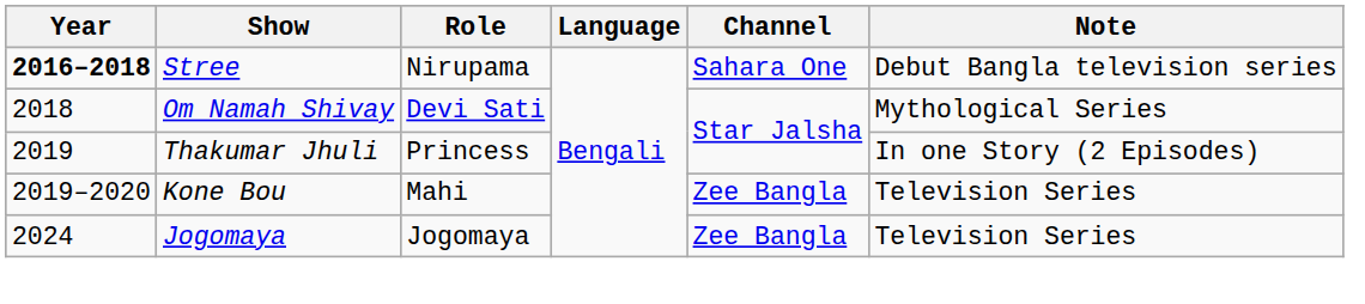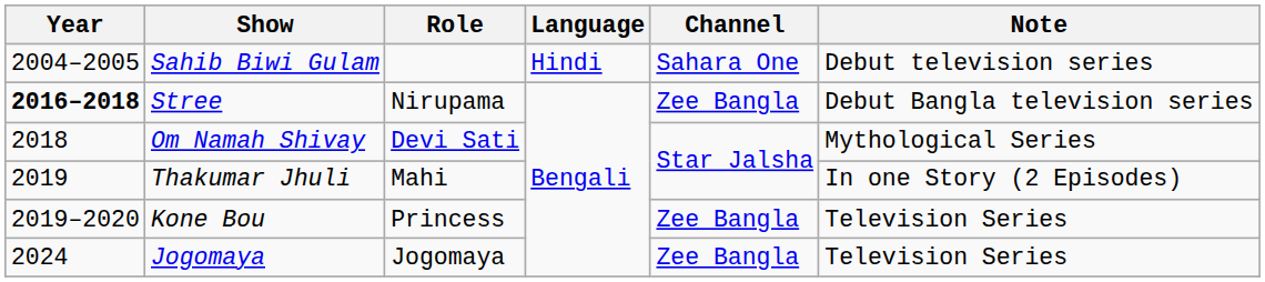 <table class="wikitable sortable">
 <tr>
 <th>Year</th>
 <th>Show</th>
 <th>Role</th>
 <th>Language</th>
 <th>Channel</th>
 <th>Note</th>
 </tr>
 <tr>
+<td>2004–2005</td>
+<td><em><a href='#'>Sahib Biwi Gulam</a></em></td>
+<td></td>
+<td><a href='#'>Hindi</a></td>
+<td><a href='#'>Sahara One</a></td>
+<td>Debut television series</td>
+</tr>
+<tr>
 <td><strong>2016–2018</strong></td>
 <td><em><a href='#'>Stree</a></em></td>
 <td>Nirupama</td>
 <td rowspan="5"><a href='#'>Bengali</a></td>
-<td><a href='#'>Sahara One</a></td>
+<td><a href='#'>Zee Bangla</a></td>
 <td>Debut Bangla television series</td>
 </tr>
 <tr>
 <td>2018</td>
 <td><em><a href='#'>Om Namah Shivay</a></em></td>
 <td><a href='#'>Devi Sati</a></td>
 <td rowspan="2"><a href='#'>Star Jalsha</a></td>
 <td>Mythological Series</td>
 </tr>
 <tr>
 <td>2019</td>
 <td><em>Thakumar Jhuli</em></td>
-<td>Princess</td>
+<td>Mahi</td>
 <td>In one Story (2 Episodes)</td>
 </tr>
 <tr>
 <td>2019–2020</td>
 <td><em>Kone Bou</em></td>
-<td>Mahi</td>
+<td>Princess</td>
 <td><a href='#'>Zee Bangla</a></td>
 <td>Television Series</td>
 </tr>
 <tr>
 <td>2024</td>
 <td><em><a href='#'>Jogomaya</a></em></td>
 <td>Jogomaya</td>
 <td><a href='#'>Zee Bangla</a></td>
 <td>Television Series</td>
 </tr>
 </table>
